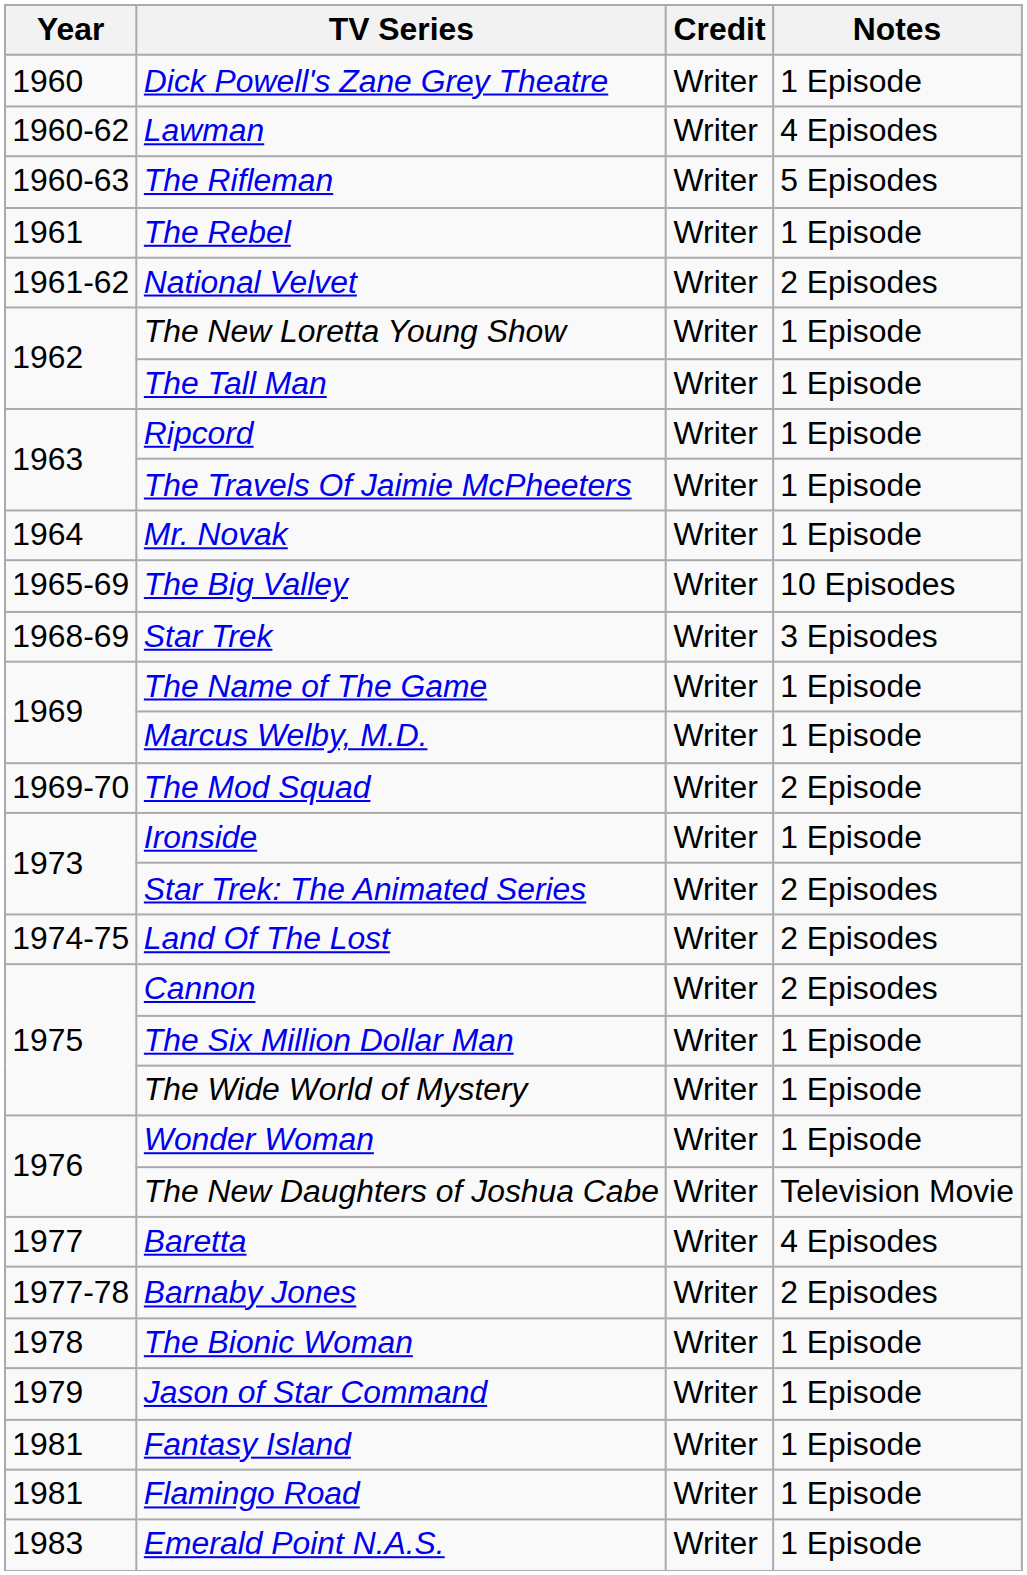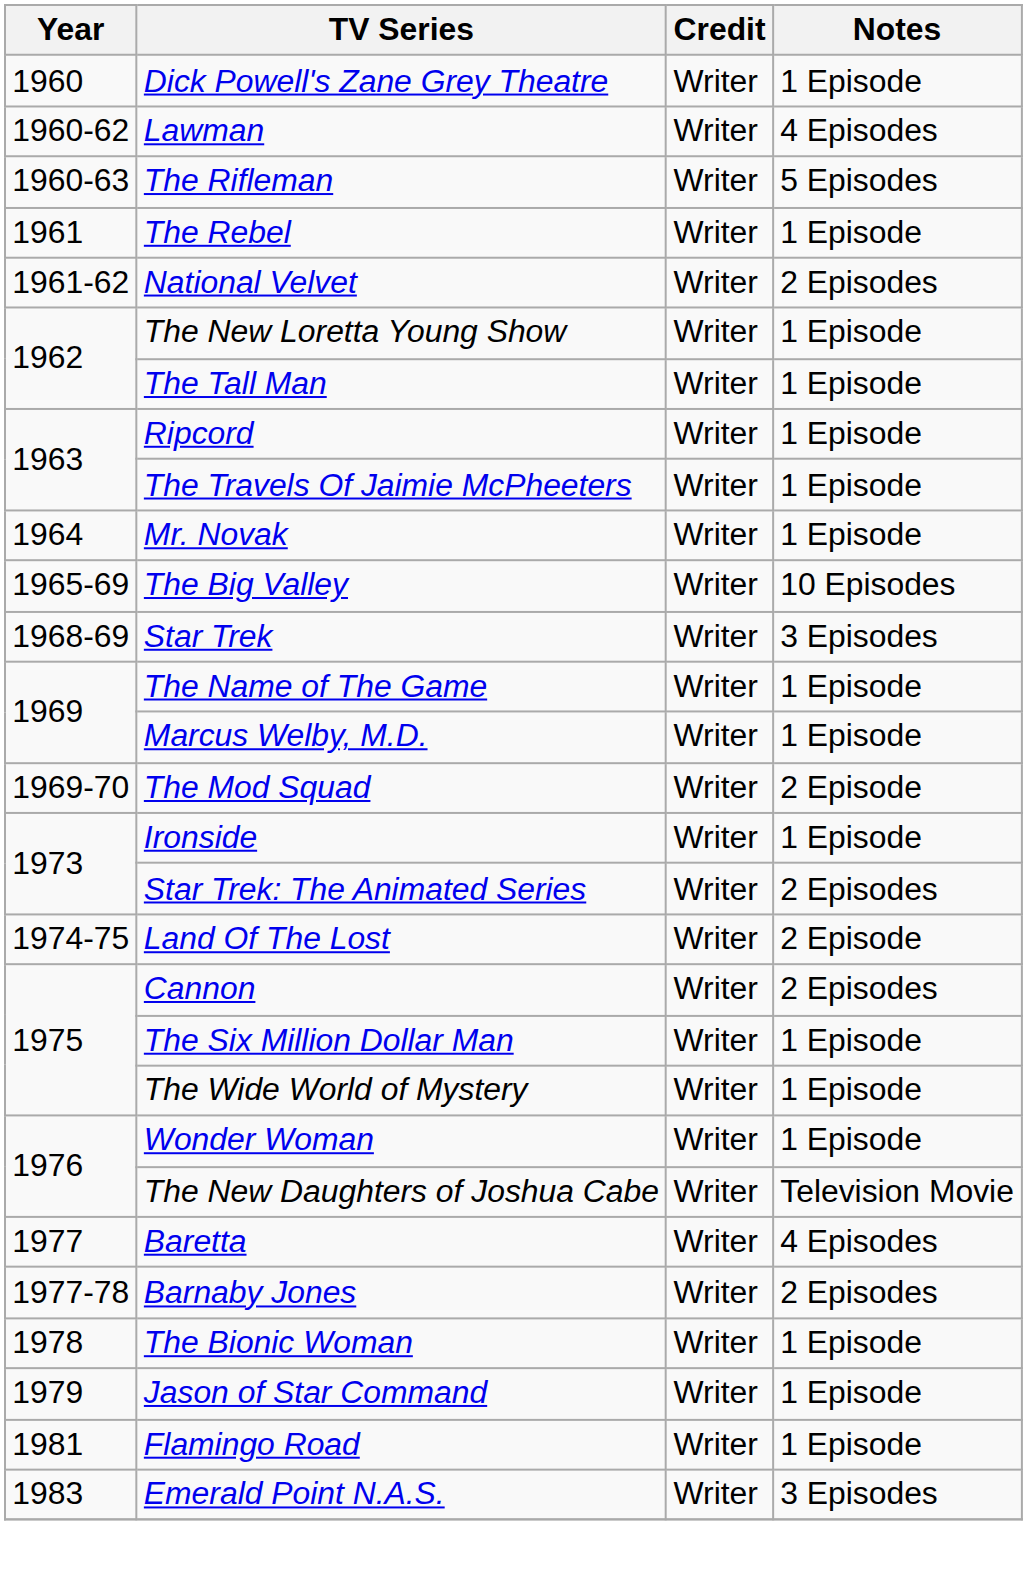 <table class="wikitable">
 <tr>
 <th>Year</th>
 <th>TV Series</th>
 <th>Credit</th>
 <th>Notes</th>
 </tr>
 <tr>
 <td>1960</td>
 <td><em><a href='#'>Dick Powell's Zane Grey Theatre</a></em></td>
 <td>Writer</td>
 <td>1 Episode</td>
 </tr>
 <tr>
 <td>1960-62</td>
 <td><em><a href='#'>Lawman</a></em></td>
 <td>Writer</td>
 <td>4 Episodes</td>
 </tr>
 <tr>
 <td>1960-63</td>
 <td><em><a href='#'>The Rifleman</a></em></td>
 <td>Writer</td>
 <td>5 Episodes</td>
 </tr>
 <tr>
 <td>1961</td>
 <td><em><a href='#'>The Rebel</a></em></td>
 <td>Writer</td>
 <td>1 Episode</td>
 </tr>
 <tr>
 <td>1961-62</td>
 <td><em><a href='#'>National Velvet</a></em></td>
 <td>Writer</td>
 <td>2 Episodes</td>
 </tr>
 <tr>
 <td rowspan=2>1962</td>
 <td><em>The New Loretta Young Show</em></td>
 <td>Writer</td>
 <td>1 Episode</td>
 </tr>
 <tr>
 <td><em><a href='#'>The Tall Man</a></em></td>
 <td>Writer</td>
 <td>1 Episode</td>
 </tr>
 <tr>
 <td rowspan=2>1963</td>
 <td><em><a href='#'>Ripcord</a></em></td>
 <td>Writer</td>
 <td>1 Episode</td>
 </tr>
 <tr>
 <td><em><a href='#'>The Travels Of Jaimie McPheeters</a></em></td>
 <td>Writer</td>
 <td>1 Episode</td>
 </tr>
 <tr>
 <td>1964</td>
 <td><em><a href='#'>Mr. Novak</a></em></td>
 <td>Writer</td>
 <td>1 Episode</td>
 </tr>
 <tr>
 <td>1965-69</td>
 <td><em><a href='#'>The Big Valley</a></em></td>
 <td>Writer</td>
 <td>10 Episodes</td>
 </tr>
 <tr>
 <td>1968-69</td>
 <td><em><a href='#'>Star Trek</a></em></td>
 <td>Writer</td>
 <td>3 Episodes</td>
 </tr>
 <tr>
 <td rowspan=2>1969</td>
 <td><em><a href='#'>The Name of The Game</a></em></td>
 <td>Writer</td>
 <td>1 Episode</td>
 </tr>
 <tr>
 <td><em><a href='#'>Marcus Welby, M.D.</a></em></td>
 <td>Writer</td>
 <td>1 Episode</td>
 </tr>
 <tr>
 <td>1969-70</td>
 <td><em><a href='#'>The Mod Squad</a></em></td>
 <td>Writer</td>
 <td>2 Episode</td>
 </tr>
 <tr>
 <td rowspan=2>1973</td>
 <td><em><a href='#'>Ironside</a></em></td>
 <td>Writer</td>
 <td>1 Episode</td>
 </tr>
 <tr>
 <td><em><a href='#'>Star Trek: The Animated Series</a></em></td>
 <td>Writer</td>
 <td>2 Episodes</td>
 </tr>
 <tr>
 <td>1974-75</td>
 <td><em><a href='#'>Land Of The Lost</a></em></td>
 <td>Writer</td>
-<td>2 Episodes</td>
+<td>2 Episode</td>
 </tr>
 <tr>
 <td rowspan=3>1975</td>
 <td><em><a href='#'>Cannon</a></em></td>
 <td>Writer</td>
 <td>2 Episodes</td>
 </tr>
 <tr>
 <td><em><a href='#'>The Six Million Dollar Man</a></em></td>
 <td>Writer</td>
 <td>1 Episode</td>
 </tr>
 <tr>
 <td><em>The Wide World of Mystery</em></td>
 <td>Writer</td>
 <td>1 Episode</td>
 </tr>
 <tr>
 <td rowspan=2>1976</td>
 <td><em><a href='#'>Wonder Woman</a></em></td>
 <td>Writer</td>
 <td>1 Episode</td>
 </tr>
 <tr>
 <td><em>The New Daughters of Joshua Cabe</em></td>
 <td>Writer</td>
 <td>Television Movie</td>
 </tr>
 <tr>
 <td>1977</td>
 <td><em><a href='#'>Baretta</a></em></td>
 <td>Writer</td>
 <td>4 Episodes</td>
 </tr>
 <tr>
 <td>1977-78</td>
 <td><em><a href='#'>Barnaby Jones</a></em></td>
 <td>Writer</td>
 <td>2 Episodes</td>
 </tr>
 <tr>
 <td>1978</td>
 <td><em><a href='#'>The Bionic Woman</a></em></td>
 <td>Writer</td>
 <td>1 Episode</td>
 </tr>
 <tr>
 <td>1979</td>
 <td><em><a href='#'>Jason of Star Command</a></em></td>
 <td>Writer</td>
 <td>1 Episode</td>
 </tr>
 <tr>
 <td>1981</td>
-<td><em><a href='#'>Fantasy Island</a></em></td>
-<td>Writer</td>
-<td>1 Episode</td>
-</tr>
-<tr>
-<td>1981</td>
 <td><em><a href='#'>Flamingo Road</a></em></td>
 <td>Writer</td>
 <td>1 Episode</td>
 </tr>
 <tr>
 <td>1983</td>
 <td><em><a href='#'>Emerald Point N.A.S.</a></em></td>
 <td>Writer</td>
-<td>1 Episode</td>
+<td>3 Episodes</td>
 </tr>
 <tr>
 </tr>
 </table>
